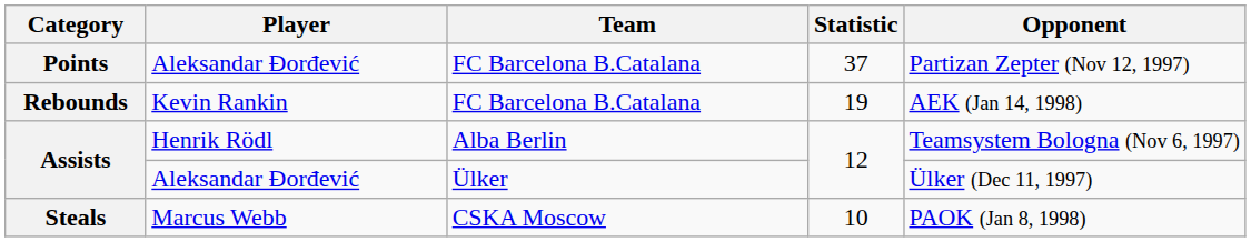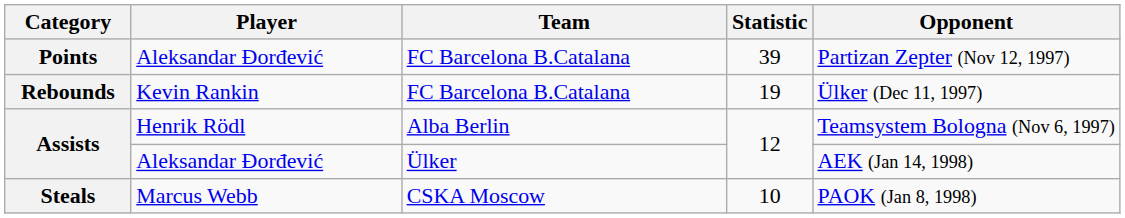 <table class="wikitable">
 <tr>
 <th width=85>Category</th>
 <th width=190>Player</th>
 <th width=230>Team</th>
 <th width=50>Statistic</th>
 <th>Opponent</th>
 </tr>
 <tr>
 <th>Points</th>
 <td> <a href='#'>Aleksandar Đorđević</a></td>
 <td> <a href='#'>FC Barcelona B.Catalana</a></td>
-<td style="text-align: center;">37</td>
+<td style="text-align: center;">39</td>
 <td> <a href='#'>Partizan Zepter</a> <small>(Nov 12, 1997)</small></td>
 </tr>
 <tr>
 <th>Rebounds</th>
 <td> <a href='#'>Kevin Rankin</a></td>
 <td> <a href='#'>FC Barcelona B.Catalana</a></td>
 <td style="text-align: center;">19</td>
-<td> <a href='#'>AEK</a> <small>(Jan 14, 1998)</small></td>
+<td> <a href='#'>Ülker</a> <small>(Dec 11, 1997)</small></td>
 </tr>
 <tr>
 <th rowspan=2>Assists</th>
 <td> <a href='#'>Henrik Rödl</a></td>
 <td> <a href='#'>Alba Berlin</a></td>
 <td style="text-align: center;" rowspan=2>12</td>
 <td> <a href='#'>Teamsystem Bologna</a> <small>(Nov 6, 1997)</small></td>
 </tr>
 <tr>
 <td> <a href='#'>Aleksandar Đorđević</a></td>
 <td align="left"> <a href='#'>Ülker</a></td>
-<td> <a href='#'>Ülker</a> <small>(Dec 11, 1997)</small></td>
+<td> <a href='#'>AEK</a> <small>(Jan 14, 1998)</small></td>
 </tr>
 <tr>
 <th>Steals</th>
 <td> <a href='#'>Marcus Webb</a></td>
 <td> <a href='#'>CSKA Moscow</a></td>
 <td style="text-align: center;">10</td>
 <td> <a href='#'>PAOK</a> <small>(Jan 8, 1998)</small></td>
 </tr>
 </table>
